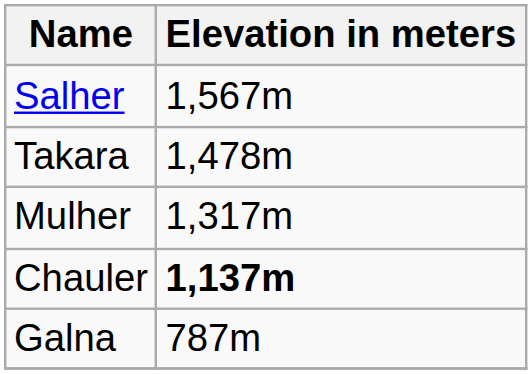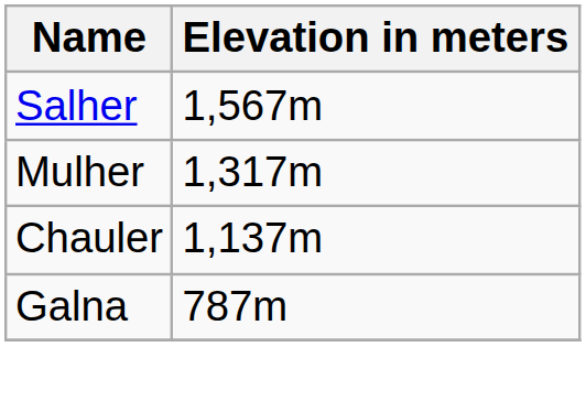 <table class="wikitable sortable">
 <tr>
 <th>Name</th>
 <th>Elevation in meters</th>
 </tr>
 <tr>
 <td><a href='#'>Salher</a></td>
 <td>1,567m</td>
 </tr>
 <tr>
-<td>Takara</td>
-<td>1,478m</td>
-</tr>
-<tr>
 <td>Mulher</td>
 <td>1,317m</td>
 </tr>
 <tr>
 <td>Chauler</td>
-<td><strong>1,137m</strong></td>
+<td>1,137m</td>
 </tr>
 <tr>
 <td>Galna</td>
 <td>787m</td>
 </tr>
 <tr>
 </tr>
 </table>
